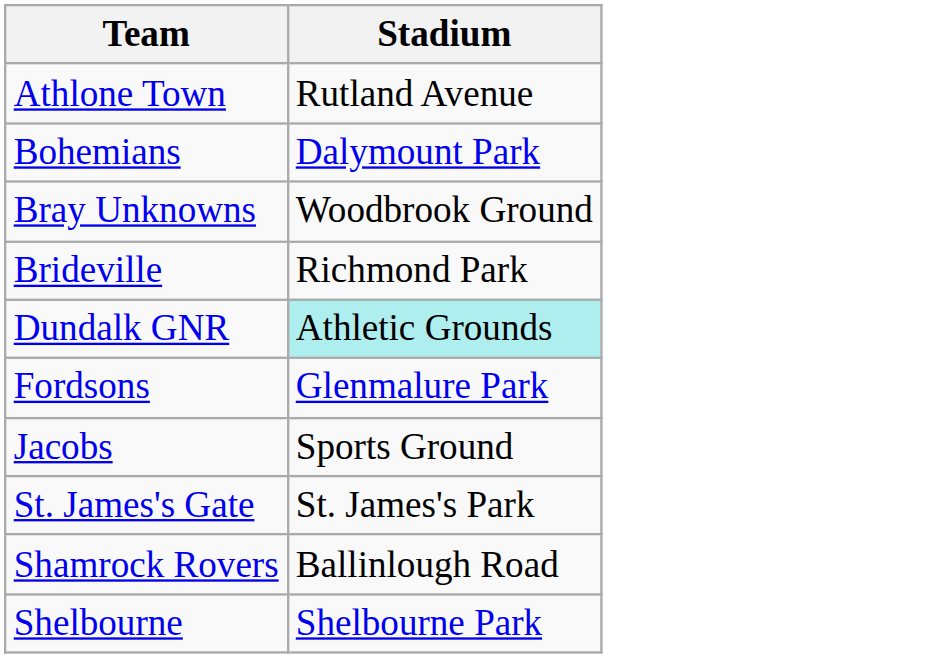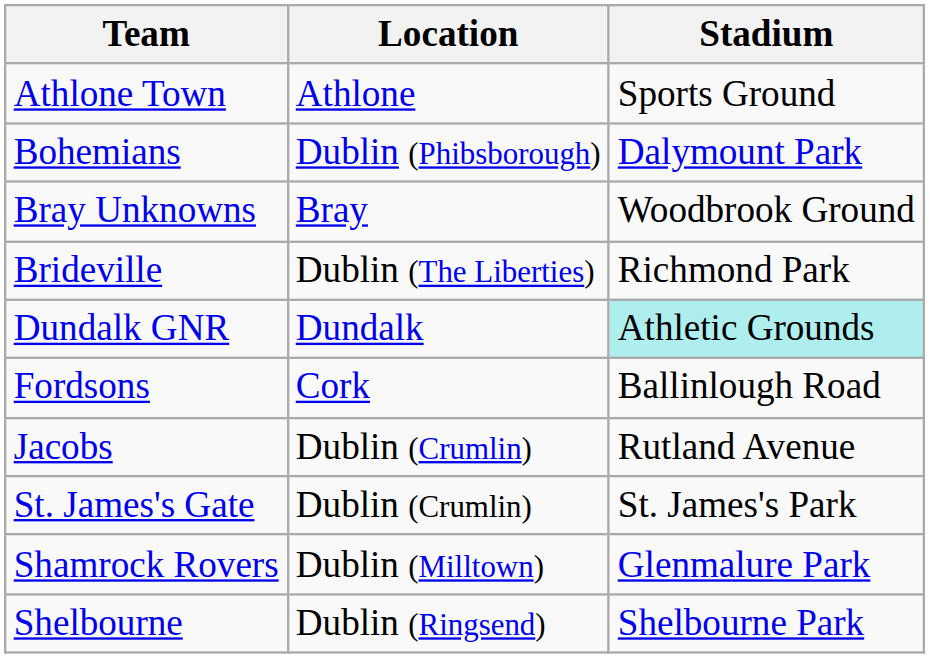 <table class="wikitable sortable">
 <tr>
 <th>Team</th>
+<th>Location</th>
 <th>Stadium</th>
 </tr>
 <tr>
 <td><a href='#'>Athlone Town</a></td>
-<td>Rutland Avenue</td>
+<td><a href='#'>Athlone</a></td>
+<td>Sports Ground</td>
 </tr>
 <tr>
 <td><a href='#'>Bohemians</a></td>
+<td><a href='#'>Dublin</a> <small>(<a href='#'>Phibsborough</a>)</small></td>
 <td><a href='#'>Dalymount Park</a></td>
 </tr>
 <tr>
 <td><a href='#'>Bray Unknowns</a></td>
+<td><a href='#'>Bray</a></td>
 <td>Woodbrook Ground</td>
 </tr>
 <tr>
 <td><a href='#'>Brideville</a></td>
+<td>Dublin <small>(<a href='#'>The Liberties</a>)</small></td>
 <td>Richmond Park</td>
 </tr>
 <tr>
 <td><a href='#'>Dundalk GNR</a></td>
+<td><a href='#'>Dundalk</a></td>
 <td style="background: paleturquoise;">Athletic Grounds</td>
 </tr>
 <tr>
 <td><a href='#'>Fordsons</a></td>
-<td><a href='#'>Glenmalure Park</a></td>
+<td><a href='#'>Cork</a></td>
+<td>Ballinlough Road</td>
 </tr>
 <tr>
 <td><a href='#'>Jacobs</a></td>
-<td>Sports Ground</td>
+<td>Dublin <small>(<a href='#'>Crumlin</a>)</small></td>
+<td>Rutland Avenue</td>
 </tr>
 <tr>
 <td><a href='#'>St. James's Gate</a></td>
+<td>Dublin <small>(Crumlin)</small></td>
 <td>St. James's Park</td>
 </tr>
 <tr>
 <td><a href='#'>Shamrock Rovers</a></td>
-<td>Ballinlough Road</td>
+<td>Dublin <small>(<a href='#'>Milltown</a>)</small></td>
+<td><a href='#'>Glenmalure Park</a></td>
 </tr>
 <tr>
 <td><a href='#'>Shelbourne</a></td>
+<td>Dublin <small>(<a href='#'>Ringsend</a>)</small></td>
 <td><a href='#'>Shelbourne Park</a></td>
 </tr>
 </table>
